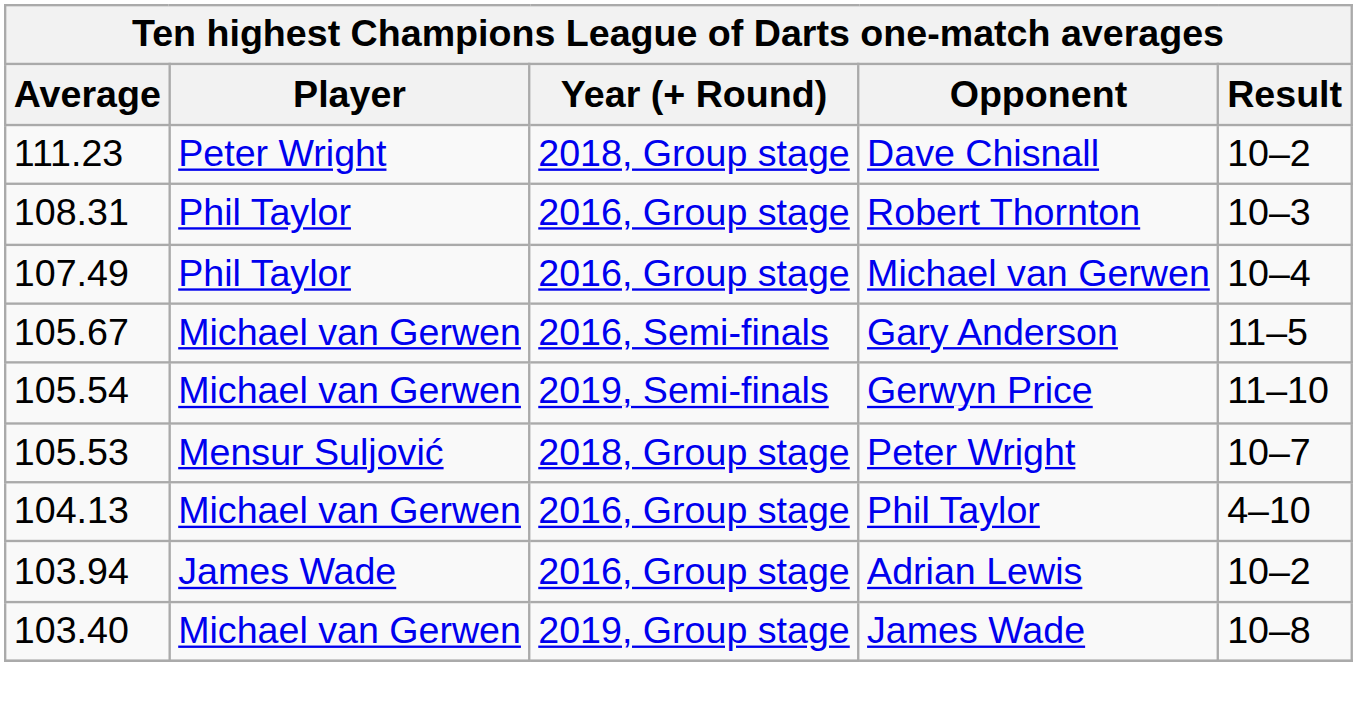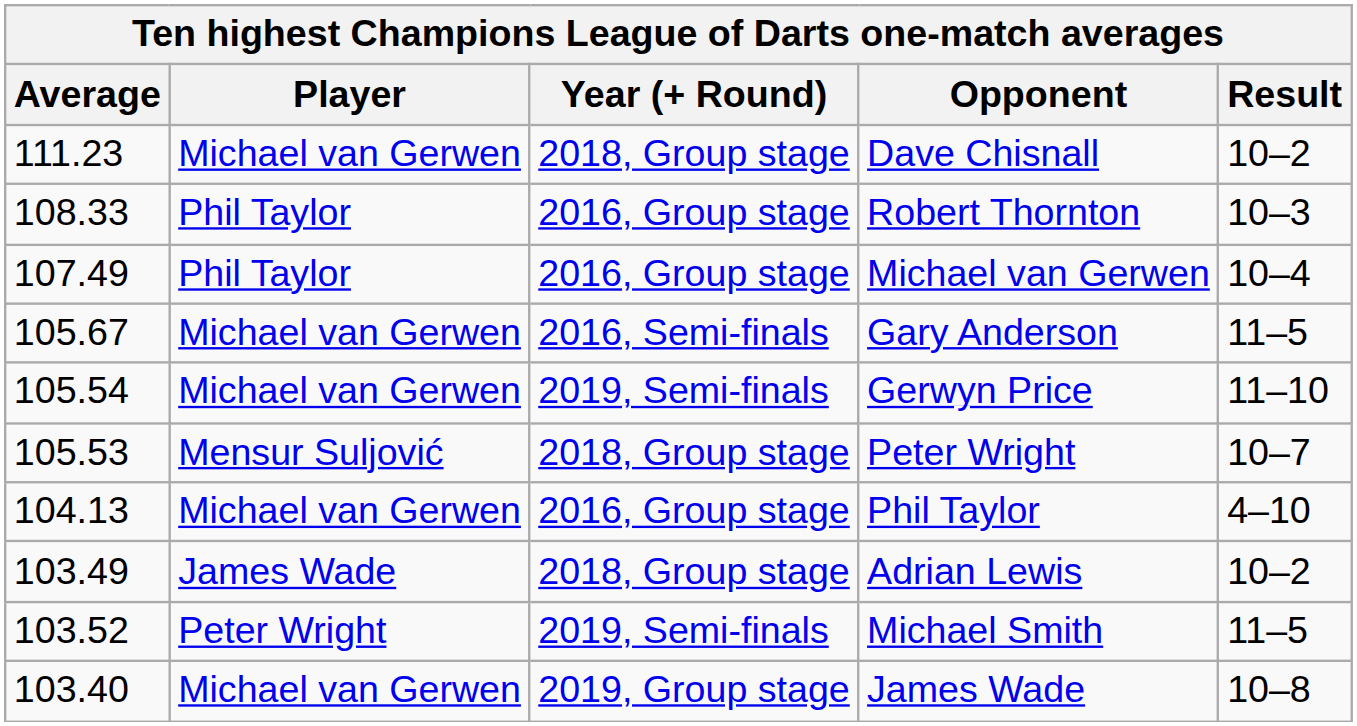 <table class="wikitable sortable">
 <tr>
 <th colspan=5>Ten highest Champions League of Darts one-match averages</th>
 </tr>
 <tr>
 <th>Average</th>
 <th>Player</th>
 <th>Year (+ Round)</th>
 <th>Opponent</th>
 <th>Result</th>
 </tr>
 <tr>
 <td>111.23</td>
-<td> <a href='#'>Peter Wright</a></td>
+<td> <a href='#'>Michael van Gerwen</a></td>
 <td><a href='#'>2018, Group stage</a></td>
 <td> <a href='#'>Dave Chisnall</a></td>
 <td>10–2</td>
 </tr>
 <tr>
-<td>108.31</td>
+<td>108.33</td>
 <td> <a href='#'>Phil Taylor</a></td>
 <td><a href='#'>2016, Group stage</a></td>
 <td> <a href='#'>Robert Thornton</a></td>
 <td>10–3</td>
 </tr>
 <tr>
 <td>107.49</td>
 <td> <a href='#'>Phil Taylor</a></td>
 <td><a href='#'>2016, Group stage</a></td>
 <td> <a href='#'>Michael van Gerwen</a></td>
 <td>10–4</td>
 </tr>
 <tr>
 <td>105.67</td>
 <td> <a href='#'>Michael van Gerwen</a></td>
 <td><a href='#'>2016, Semi-finals</a></td>
 <td> <a href='#'>Gary Anderson</a></td>
 <td>11–5</td>
 </tr>
 <tr>
 <td>105.54</td>
 <td> <a href='#'>Michael van Gerwen</a></td>
 <td><a href='#'>2019, Semi-finals</a></td>
 <td> <a href='#'>Gerwyn Price</a></td>
 <td>11–10</td>
 </tr>
 <tr>
 <td>105.53</td>
 <td> <a href='#'>Mensur Suljović</a></td>
 <td><a href='#'>2018, Group stage</a></td>
 <td> <a href='#'>Peter Wright</a></td>
 <td>10–7</td>
 </tr>
 <tr>
 <td>104.13</td>
 <td> <a href='#'>Michael van Gerwen</a></td>
 <td><a href='#'>2016, Group stage</a></td>
 <td> <a href='#'>Phil Taylor</a></td>
 <td>4–10</td>
 </tr>
 <tr>
-<td>103.94</td>
+<td>103.49</td>
 <td> <a href='#'>James Wade</a></td>
-<td><a href='#'>2016, Group stage</a></td>
+<td><a href='#'>2018, Group stage</a></td>
 <td> <a href='#'>Adrian Lewis</a></td>
 <td>10–2</td>
+</tr>
+<tr>
+<td>103.52</td>
+<td> <a href='#'>Peter Wright</a></td>
+<td><a href='#'>2019, Semi-finals</a></td>
+<td> <a href='#'>Michael Smith</a></td>
+<td>11–5</td>
 </tr>
 <tr>
 <td>103.40</td>
 <td> <a href='#'>Michael van Gerwen</a></td>
 <td><a href='#'>2019, Group stage</a></td>
 <td> <a href='#'>James Wade</a></td>
 <td>10–8</td>
 </tr>
 <tr>
 </tr>
 </table>
